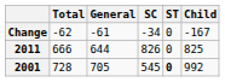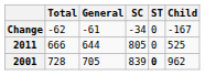 <table class="wikitable">
 <tr>
 <th></th>
 <th>Total</th>
 <th>General</th>
 <th>SC</th>
 <th>ST</th>
 <th>Child</th>
 </tr>
 <tr>
 <th>Change</th>
 <td>-62</td>
 <td>-61</td>
 <td>-34</td>
 <td>0</td>
 <td>-167</td>
 </tr>
 <tr>
 <th>2011</th>
 <td>666</td>
 <td>644</td>
-<td>826</td>
+<td>805</td>
 <td>0</td>
-<td>825</td>
+<td>525</td>
 </tr>
 <tr>
 <th>2001</th>
 <td>728</td>
 <td>705</td>
-<td>545</td>
+<td>839</td>
 <td><strong>0</strong></td>
-<td>992</td>
+<td>962</td>
 </tr>
 </table>
